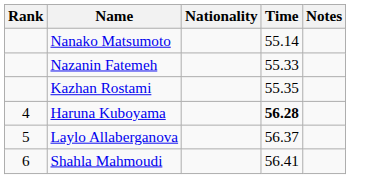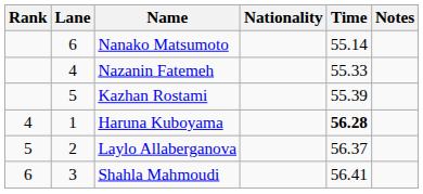 <table class="wikitable sortable" style="text-align:center">
 <tr>
 <th>Rank</th>
+<th>Lane</th>
 <th>Name</th>
 <th>Nationality</th>
 <th>Time</th>
 <th>Notes</th>
 </tr>
 <tr>
 <td></td>
+<td>6</td>
 <td align=left><a href='#'>Nanako Matsumoto</a></td>
 <td align=left></td>
 <td>55.14</td>
 <td></td>
 </tr>
 <tr>
 <td></td>
+<td>4</td>
 <td align=left><a href='#'>Nazanin Fatemeh</a></td>
 <td align=left></td>
 <td>55.33</td>
 <td></td>
 </tr>
 <tr>
 <td></td>
+<td>5</td>
 <td align=left><a href='#'>Kazhan Rostami</a></td>
 <td align=left></td>
-<td>55.35</td>
+<td>55.39</td>
 <td></td>
 </tr>
 <tr>
 <td>4</td>
+<td>1</td>
 <td align=left><a href='#'>Haruna Kuboyama</a></td>
 <td align=left></td>
 <td><strong>56.28</strong></td>
 <td></td>
 </tr>
 <tr>
 <td>5</td>
+<td>2</td>
 <td align=left><a href='#'>Laylo Allaberganova</a></td>
 <td align=left></td>
 <td>56.37</td>
 <td></td>
 </tr>
 <tr>
 <td>6</td>
+<td>3</td>
 <td align=left><a href='#'>Shahla Mahmoudi</a></td>
 <td align=left></td>
 <td>56.41</td>
 <td></td>
 </tr>
 </table>
